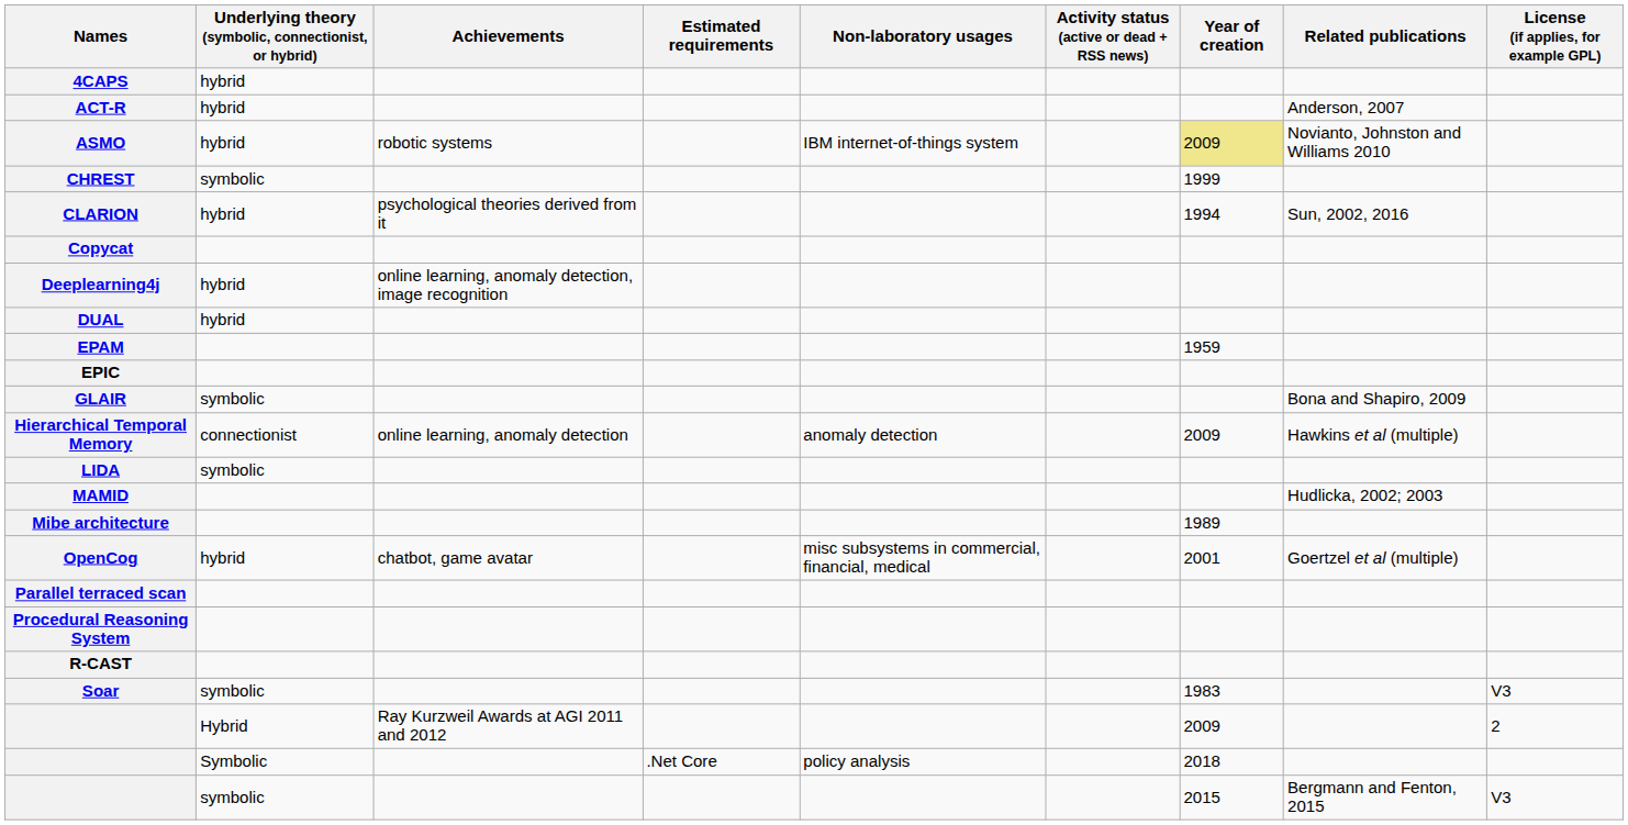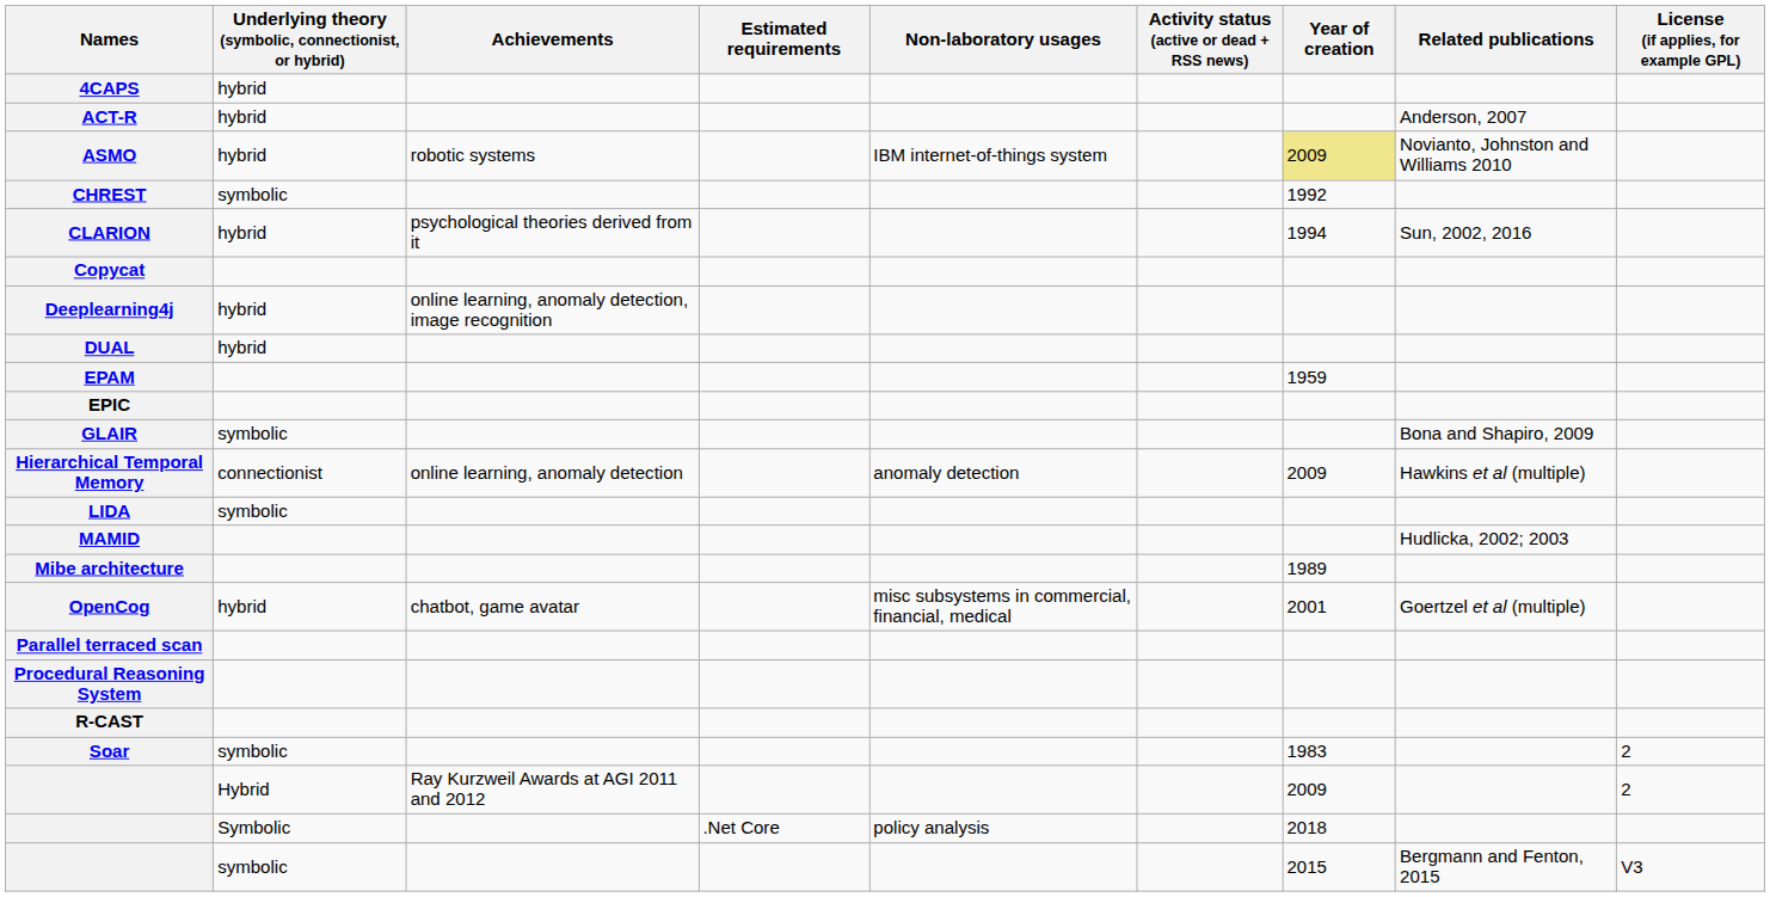 <table class="wikitable">
 <tr>
 <th>Names</th>
 <th>Underlying theory<br><small>(symbolic, connectionist, or hybrid)</small></th>
 <th>Achievements</th>
 <th>Estimated requirements</th>
 <th>Non-laboratory usages</th>
 <th>Activity status<br><small>(active or dead + RSS news)</small></th>
 <th>Year of creation</th>
 <th>Related publications</th>
 <th>License<br><small>(if applies, for example GPL)</small></th>
 </tr>
 <tr>
 <th><a href='#'>4CAPS</a></th>
 <td>hybrid</td>
 <td></td>
 <td></td>
 <td></td>
 <td></td>
 <td></td>
 <td></td>
 <td></td>
 </tr>
 <tr>
 <th><a href='#'>ACT-R</a></th>
 <td>hybrid </td>
 <td></td>
 <td></td>
 <td></td>
 <td></td>
 <td></td>
 <td>Anderson, 2007</td>
 <td></td>
 </tr>
 <tr>
 <th><a href='#'>ASMO</a></th>
 <td>hybrid</td>
 <td> robotic systems</td>
 <td></td>
 <td>IBM internet-of-things system</td>
 <td></td>
 <td style="background: khaki;">2009</td>
 <td>Novianto, Johnston and Williams 2010</td>
 <td></td>
 </tr>
 <tr>
 <th><a href='#'>CHREST</a></th>
 <td>symbolic</td>
 <td></td>
 <td></td>
 <td></td>
 <td></td>
-<td>1999 </td>
+<td>1992 </td>
 <td></td>
 <td></td>
 </tr>
 <tr>
 <th><a href='#'>CLARION</a></th>
 <td>hybrid </td>
 <td> psychological theories derived from it</td>
 <td></td>
 <td></td>
 <td></td>
 <td>1994</td>
 <td>Sun, 2002, 2016</td>
 <td></td>
 </tr>
 <tr>
 <th><a href='#'>Copycat</a></th>
 <td></td>
 <td></td>
 <td></td>
 <td></td>
 <td></td>
 <td></td>
 <td></td>
 <td></td>
 </tr>
 <tr>
 <th><a href='#'>Deeplearning4j</a></th>
 <td>hybrid</td>
 <td>online learning, anomaly detection, image recognition</td>
 <td></td>
 <td></td>
 <td></td>
 <td></td>
 <td></td>
 <td></td>
 </tr>
 <tr>
 <th><a href='#'>DUAL</a></th>
 <td>hybrid</td>
 <td></td>
 <td></td>
 <td></td>
 <td></td>
 <td></td>
 <td></td>
 <td></td>
 </tr>
 <tr>
 <th><a href='#'>EPAM</a></th>
 <td></td>
 <td></td>
 <td></td>
 <td></td>
 <td></td>
 <td>1959 </td>
 <td></td>
 <td></td>
 </tr>
 <tr>
 <th>EPIC</th>
 <td></td>
 <td></td>
 <td></td>
 <td></td>
 <td></td>
 <td></td>
 <td></td>
 <td></td>
 </tr>
 <tr>
 <th><a href='#'>GLAIR</a></th>
 <td>symbolic</td>
 <td></td>
 <td></td>
 <td></td>
 <td></td>
 <td></td>
 <td>Bona and Shapiro, 2009</td>
 <td></td>
 </tr>
 <tr>
 <th><a href='#'>Hierarchical Temporal Memory</a></th>
 <td>connectionist</td>
 <td>online learning, anomaly detection</td>
 <td></td>
 <td>anomaly detection</td>
 <td></td>
 <td>2009</td>
 <td>Hawkins <em>et al</em> (multiple)</td>
 <td></td>
 </tr>
 <tr>
 <th><a href='#'>LIDA</a></th>
 <td>symbolic</td>
 <td></td>
 <td></td>
 <td></td>
 <td></td>
 <td></td>
 <td></td>
 <td></td>
 </tr>
 <tr>
 <th><a href='#'>MAMID</a></th>
 <td></td>
 <td></td>
 <td></td>
 <td></td>
 <td></td>
 <td></td>
 <td>Hudlicka, 2002; 2003</td>
 <td></td>
 </tr>
 <tr>
 <th><a href='#'>Mibe architecture</a></th>
 <td></td>
 <td></td>
 <td></td>
 <td></td>
 <td></td>
 <td>1989</td>
 <td></td>
 <td></td>
 </tr>
 <tr>
 <th><a href='#'>OpenCog</a></th>
 <td>hybrid</td>
 <td>chatbot, game avatar</td>
 <td></td>
 <td>misc subsystems in commercial, financial, medical</td>
 <td></td>
 <td>2001</td>
 <td>Goertzel <em>et al</em> (multiple)</td>
 <td></td>
 </tr>
 <tr>
 <th><a href='#'>Parallel terraced scan</a></th>
 <td></td>
 <td></td>
 <td></td>
 <td></td>
 <td></td>
 <td></td>
 <td></td>
 <td></td>
 </tr>
 <tr>
 <th><a href='#'>Procedural Reasoning System</a></th>
 <td></td>
 <td></td>
 <td></td>
 <td></td>
 <td></td>
 <td></td>
 <td></td>
 <td></td>
 </tr>
 <tr>
 <th>R-CAST</th>
 <td></td>
 <td></td>
 <td></td>
 <td></td>
 <td></td>
 <td></td>
 <td></td>
 <td></td>
 </tr>
 <tr>
 <th><a href='#'>Soar</a></th>
 <td>symbolic </td>
 <td></td>
 <td></td>
 <td></td>
 <td></td>
 <td>1983</td>
 <td></td>
-<td> V3</td>
+<td> 2 </td>
 </tr>
 <tr>
 <th></th>
 <td>Hybrid</td>
 <td>Ray Kurzweil Awards at AGI 2011 and 2012</td>
 <td></td>
 <td></td>
 <td></td>
 <td>2009</td>
 <td></td>
 <td> 2 </td>
 </tr>
 <tr>
 <th></th>
 <td>Symbolic</td>
 <td></td>
 <td>.Net Core</td>
 <td>policy analysis</td>
 <td></td>
 <td>2018</td>
 <td></td>
 <td></td>
 </tr>
 <tr>
 <th></th>
 <td>symbolic</td>
 <td></td>
 <td></td>
 <td></td>
 <td></td>
 <td>2015</td>
 <td>Bergmann and Fenton, 2015</td>
 <td> V3</td>
 </tr>
 </table>
